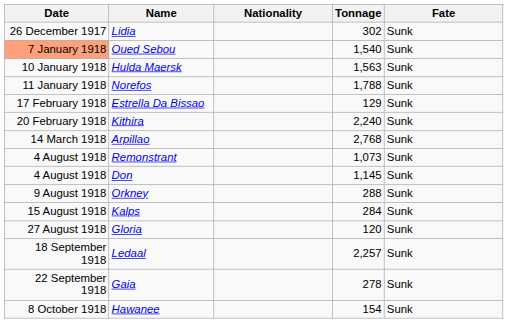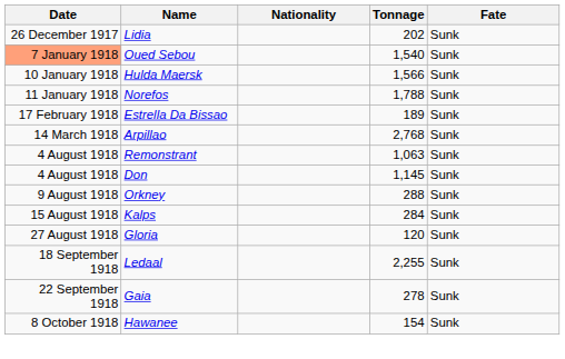 <table class="wikitable sortable">
 <tr>
 <th width="140px">Date</th>
 <th width="140px">Name</th>
 <th width="160px">Nationality</th>
 <th width="25px">Tonnage</th>
 <th width="160px">Fate</th>
 </tr>
 <tr>
 <td align="right">26 December 1917</td>
 <td align="left"><a href='#'><em>Lidia</em></a></td>
 <td align="left"></td>
-<td align="right">302</td>
+<td align="right">202</td>
 <td align="left">Sunk</td>
 </tr>
 <tr>
 <td align="right" style="background: lightsalmon;">7 January 1918</td>
 <td align="left"><a href='#'><em>Oued Sebou</em></a></td>
 <td align="left"></td>
 <td align="right">1,540</td>
 <td align="left">Sunk</td>
 </tr>
 <tr>
 <td align="right">10 January 1918</td>
 <td align="left"><a href='#'><em>Hulda Maersk</em></a></td>
 <td align="left"></td>
-<td align="right">1,563</td>
+<td align="right">1,566</td>
 <td align="left">Sunk</td>
 </tr>
 <tr>
 <td align="right">11 January 1918</td>
 <td align="left"><a href='#'><em>Norefos</em></a></td>
 <td align="left"></td>
 <td align="right">1,788</td>
 <td align="left">Sunk</td>
 </tr>
 <tr>
 <td align="right">17 February 1918</td>
 <td align="left"><a href='#'><em>Estrella Da Bissao</em></a></td>
 <td align="left"></td>
-<td align="right">129</td>
-<td align="left">Sunk</td>
-</tr>
-<tr>
-<td align="right">20 February 1918</td>
-<td align="left"><a href='#'><em>Kithira</em></a></td>
-<td align="left"></td>
-<td align="right">2,240</td>
+<td align="right">189</td>
 <td align="left">Sunk</td>
 </tr>
 <tr>
 <td align="right">14 March 1918</td>
 <td align="left"><a href='#'><em>Arpillao</em></a></td>
 <td align="left"></td>
 <td align="right">2,768</td>
 <td align="left">Sunk</td>
 </tr>
 <tr>
 <td align="right">4 August 1918</td>
 <td align="left"><a href='#'><em>Remonstrant</em></a></td>
 <td align="left"></td>
-<td align="right">1,073</td>
+<td align="right">1,063</td>
 <td align="left">Sunk</td>
 </tr>
 <tr>
 <td align="right">4 August 1918</td>
 <td align="left"><a href='#'><em>Don</em></a></td>
 <td align="left"></td>
 <td align="right">1,145</td>
 <td align="left">Sunk</td>
 </tr>
 <tr>
 <td align="right">9 August 1918</td>
 <td align="left"><a href='#'><em>Orkney</em></a></td>
 <td align="left"></td>
 <td align="right">288</td>
 <td align="left">Sunk</td>
 </tr>
 <tr>
 <td align="right">15 August 1918</td>
 <td align="left"><a href='#'><em>Kalps</em></a></td>
 <td align="left"></td>
 <td align="right">284</td>
 <td align="left">Sunk</td>
 </tr>
 <tr>
 <td align="right">27 August 1918</td>
 <td align="left"><a href='#'><em>Gloria</em></a></td>
 <td align="left"></td>
 <td align="right">120</td>
 <td align="left">Sunk</td>
 </tr>
 <tr>
 <td align="right">18 September 1918</td>
 <td align="left"><a href='#'><em>Ledaal</em></a></td>
 <td align="left"></td>
-<td align="right">2,257</td>
+<td align="right">2,255</td>
 <td align="left">Sunk</td>
 </tr>
 <tr>
 <td align="right">22 September 1918</td>
 <td align="left"><a href='#'><em>Gaia</em></a></td>
 <td align="left"></td>
 <td align="right">278</td>
 <td align="left">Sunk</td>
 </tr>
 <tr>
 <td align="right">8 October 1918</td>
 <td align="left"><a href='#'><em>Hawanee</em></a></td>
 <td align="left"></td>
 <td align="right">154</td>
 <td align="left">Sunk</td>
 </tr>
 </table>
